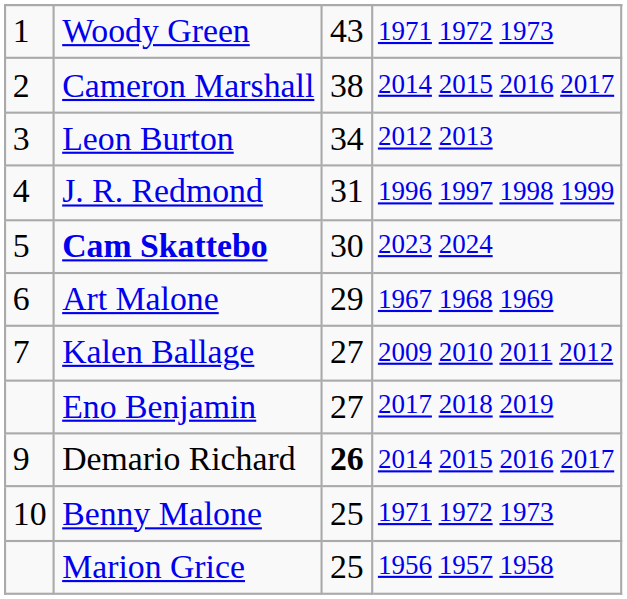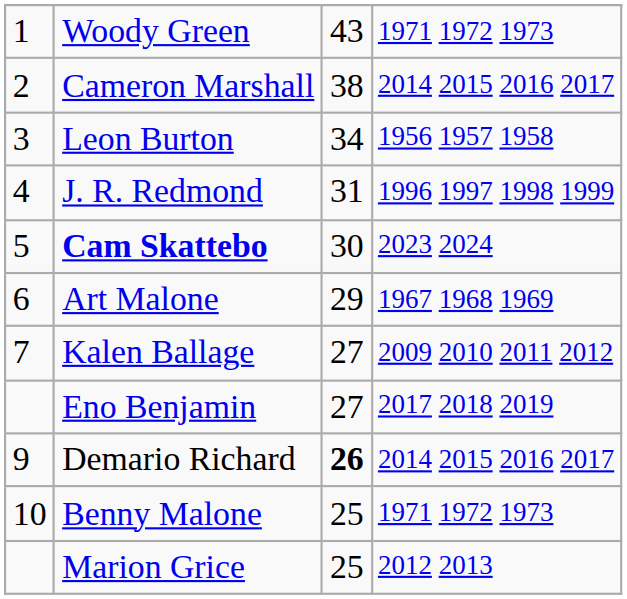 <table class="wikitable">
 <tr>
 </tr>
 <tr>
 <td>1</td>
 <td><a href='#'>Woody Green</a></td>
 <td>43</td>
 <td style="font-size:80%;"><a href='#'>1971</a> <a href='#'>1972</a> <a href='#'>1973</a></td>
 </tr>
 <tr>
 <td>2</td>
 <td><a href='#'>Cameron Marshall</a></td>
 <td>38</td>
 <td style="font-size:80%;"><a href='#'>2014</a> <a href='#'>2015</a> <a href='#'>2016</a> <a href='#'>2017</a></td>
 </tr>
 <tr>
 <td>3</td>
 <td><a href='#'>Leon Burton</a></td>
 <td>34</td>
-<td style="font-size:80%;"><a href='#'>2012</a> <a href='#'>2013</a></td>
+<td style="font-size:80%;"><a href='#'>1956</a> <a href='#'>1957</a> <a href='#'>1958</a></td>
 </tr>
 <tr>
 <td>4</td>
 <td><a href='#'>J. R. Redmond</a></td>
 <td>31</td>
 <td style="font-size:80%;"><a href='#'>1996</a> <a href='#'>1997</a> <a href='#'>1998</a> <a href='#'>1999</a></td>
 </tr>
 <tr>
 <td>5</td>
 <td><strong><a href='#'>Cam Skattebo</a></strong></td>
 <td>30</td>
 <td style="font-size:80%;"><a href='#'>2023</a> <a href='#'>2024</a></td>
 </tr>
 <tr>
 <td>6</td>
 <td><a href='#'>Art Malone</a></td>
 <td>29</td>
 <td style="font-size:80%;"><a href='#'>1967</a> <a href='#'>1968</a> <a href='#'>1969</a></td>
 </tr>
 <tr>
 <td>7</td>
 <td><a href='#'>Kalen Ballage</a></td>
 <td>27</td>
 <td style="font-size:80%;"><a href='#'>2009</a> <a href='#'>2010</a> <a href='#'>2011</a> <a href='#'>2012</a></td>
 </tr>
 <tr>
 <td></td>
 <td><a href='#'>Eno Benjamin</a></td>
 <td>27</td>
 <td style="font-size:80%;"><a href='#'>2017</a> <a href='#'>2018</a> <a href='#'>2019</a></td>
 </tr>
 <tr>
 <td>9</td>
 <td>Demario Richard</td>
 <td><strong>26</strong></td>
 <td style="font-size:80%;"><a href='#'>2014</a> <a href='#'>2015</a> <a href='#'>2016</a> <a href='#'>2017</a></td>
 </tr>
 <tr>
 <td>10</td>
 <td><a href='#'>Benny Malone</a></td>
 <td>25</td>
 <td style="font-size:80%;"><a href='#'>1971</a> <a href='#'>1972</a> <a href='#'>1973</a></td>
 </tr>
 <tr>
 <td></td>
 <td><a href='#'>Marion Grice</a></td>
 <td>25</td>
-<td style="font-size:80%;"><a href='#'>1956</a> <a href='#'>1957</a> <a href='#'>1958</a></td>
+<td style="font-size:80%;"><a href='#'>2012</a> <a href='#'>2013</a></td>
 </tr>
 </table>
